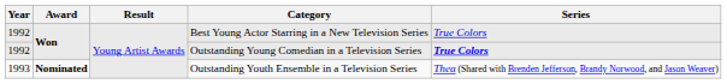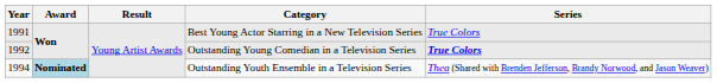 <table class="wikitable" style="font-size: 90%;">
 <tr>
 <th>Year</th>
 <th>Award</th>
 <th>Result</th>
 <th>Category</th>
 <th>Series</th>
 </tr>
 <tr style="background-color: #EAEAEA;">
-<td>1992</td>
+<td>1991</td>
 <td rowspan=2><strong>Won</strong></td>
 <td rowspan=3><a href='#'>Young Artist Awards</a></td>
 <td>Best Young Actor Starring in a New Television Series</td>
 <td><em><a href='#'>True Colors</a></em></td>
 </tr>
 <tr style="background-color: #EAEAEA;">
 <td>1992</td>
 <td>Outstanding Young Comedian in a Television Series</td>
 <td><strong><em><a href='#'>True Colors</a></em></strong></td>
 </tr>
 <tr>
-<td>1993</td>
-<td><strong>Nominated</strong></td>
+<td>1994</td>
+<td style="background: lightblue;"><strong>Nominated</strong></td>
 <td>Outstanding Youth Ensemble in a Television Series</td>
 <td><em><a href='#'>Thea</a></em><small> (Shared with <a href='#'>Brenden Jefferson</a>, <a href='#'>Brandy Norwood</a>, and <a href='#'>Jason Weaver</a>)</small></td>
 </tr>
 </table>
